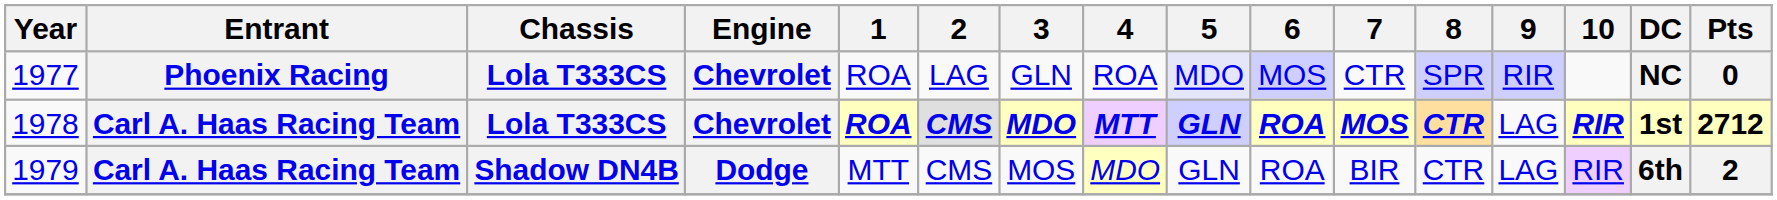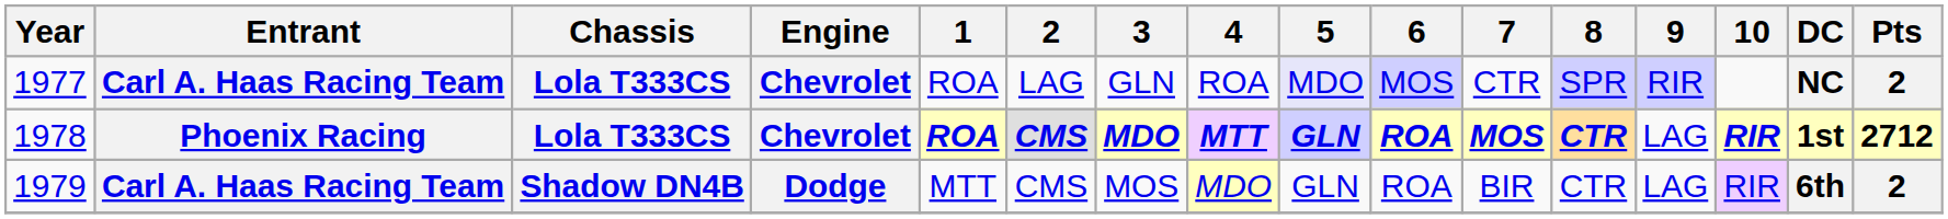 <table class="wikitable" style="text-align:center; font-size:85%">
 <tr>
 <th>Year</th>
 <th>Entrant</th>
 <th>Chassis</th>
 <th>Engine</th>
 <th>1</th>
 <th>2</th>
 <th>3</th>
 <th>4</th>
 <th>5</th>
 <th>6</th>
 <th>7</th>
 <th>8</th>
 <th>9</th>
 <th>10</th>
 <th>DC</th>
 <th>Pts</th>
 </tr>
 <tr>
 <td><a href='#'>1977</a></td>
-<th nowrap><a href='#'>Phoenix Racing</a></th>
+<th nowrap><a href='#'>Carl A. Haas Racing Team</a></th>
 <th nowrap><a href='#'>Lola T333CS</a></th>
 <th><a href='#'>Chevrolet</a></th>
 <td><a href='#'>ROA</a></td>
 <td><a href='#'>LAG</a><br></td>
 <td><a href='#'>GLN</a><br></td>
 <td><a href='#'>ROA</a><br></td>
 <td style="background: lavender;"><a href='#'>MDO</a><br></td>
 <td style="background:#CFCFFF;"><a href='#'>MOS</a><br></td>
 <td><a href='#'>CTR</a><br></td>
 <td style="background:#CFCFFF;"><a href='#'>SPR</a><br></td>
 <td style="background:#CFCFFF;"><a href='#'>RIR</a><br></td>
 <td></td>
 <th><strong>NC</strong></th>
-<th><strong>0</strong></th>
+<th><strong>2</strong></th>
 </tr>
 <tr>
 <td><a href='#'>1978</a></td>
-<th nowrap><a href='#'>Carl A. Haas Racing Team</a></th>
+<th nowrap><a href='#'>Phoenix Racing</a></th>
 <th nowrap><a href='#'>Lola T333CS</a></th>
 <th><a href='#'>Chevrolet</a></th>
 <td style="background:#FFFFBF;"><strong><em><a href='#'>ROA</a></em></strong><br></td>
 <td style="background:#DFDFDF;"><strong><em><a href='#'>CMS</a></em></strong><br></td>
 <td style="background:#FFFFBF;"><strong><em><a href='#'>MDO</a></em></strong><br></td>
 <td style="background:#EFCFFF;"><strong><em><a href='#'>MTT</a></em></strong><br></td>
 <td style="background:#CFCFFF;"><strong><em><a href='#'>GLN</a></em></strong><br></td>
 <td style="background:#FFFFBF;"><strong><em><a href='#'>ROA</a></em></strong><br></td>
 <td style="background:#FFFFBF;"><strong><em><a href='#'>MOS</a></em></strong><br></td>
 <td style="background:#FFDF9F;"><strong><em><a href='#'>CTR</a></em></strong><br></td>
 <td><a href='#'>LAG</a><br></td>
 <td style="background:#FFFFBF;"><strong><em><a href='#'>RIR</a></em></strong><br></td>
 <th style="background:#FFFFBF;"><strong>1st</strong></th>
 <th style="background:#FFFFBF;"><strong>2712</strong></th>
 </tr>
 <tr>
 <td><a href='#'>1979</a></td>
 <th nowrap><a href='#'>Carl A. Haas Racing Team</a></th>
 <th nowrap><a href='#'>Shadow DN4B</a></th>
 <th><a href='#'>Dodge</a></th>
 <td><a href='#'>MTT</a><br></td>
 <td><a href='#'>CMS</a></td>
 <td><a href='#'>MOS</a></td>
 <td style="background:#FFFFBF;"><em><a href='#'>MDO</a></em><br></td>
 <td><a href='#'>GLN</a></td>
 <td><a href='#'>ROA</a></td>
 <td><a href='#'>BIR</a></td>
 <td><a href='#'>CTR</a></td>
 <td><a href='#'>LAG</a><br></td>
 <td style="background:#EFCFFF;"><a href='#'>RIR</a><br></td>
 <th><strong>6th</strong></th>
 <th><strong>2</strong></th>
 </tr>
 <tr>
 </tr>
 </table>
